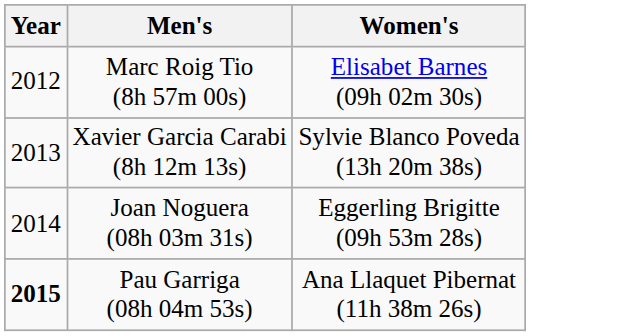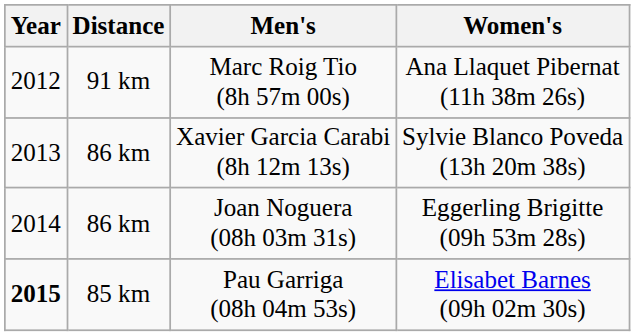 <table class=wikitable style="font-size:90%">
 <tr>
 <th>Year</th>
+<th>Distance</th>
 <th>Men's</th>
 <th>Women's</th>
 </tr>
 <tr>
 <td>2012</td>
+<td align="center">91 km</td>
 <td align="center">Marc Roig Tio <br>(8h 57m 00s)</td>
-<td align="center"><a href='#'>Elisabet Barnes</a><br>(09h 02m 30s)</td>
+<td align="center">Ana Llaquet Pibernat <br>(11h 38m 26s)</td>
 </tr>
 <tr>
 <td>2013</td>
+<td align="center">86 km</td>
 <td align="center">Xavier Garcia Carabi <br>(8h 12m 13s)</td>
 <td align="center">Sylvie Blanco Poveda <br>(13h 20m 38s)</td>
 </tr>
 <tr>
 <td>2014</td>
+<td align="center">86 km</td>
 <td align="center">Joan Noguera<br>(08h 03m 31s)</td>
 <td align="center">Eggerling Brigitte<br>(09h 53m 28s)</td>
 </tr>
 <tr>
 <td><strong>2015</strong></td>
+<td align="center">85 km</td>
 <td align="center">Pau Garriga<br>(08h 04m 53s)</td>
-<td align="center">Ana Llaquet Pibernat <br>(11h 38m 26s)</td>
+<td align="center"><a href='#'>Elisabet Barnes</a><br>(09h 02m 30s)</td>
 </tr>
 </table>
